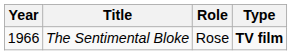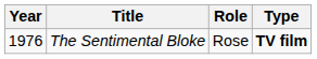 <table class="wikitable">
 <tr>
 <th>Year</th>
 <th>Title</th>
 <th>Role</th>
 <th>Type</th>
 </tr>
 <tr>
-<td>1966</td>
+<td>1976</td>
 <td><em>The Sentimental Bloke</em></td>
 <td>Rose</td>
 <td><strong>TV film</strong></td>
 </tr>
 </table>
